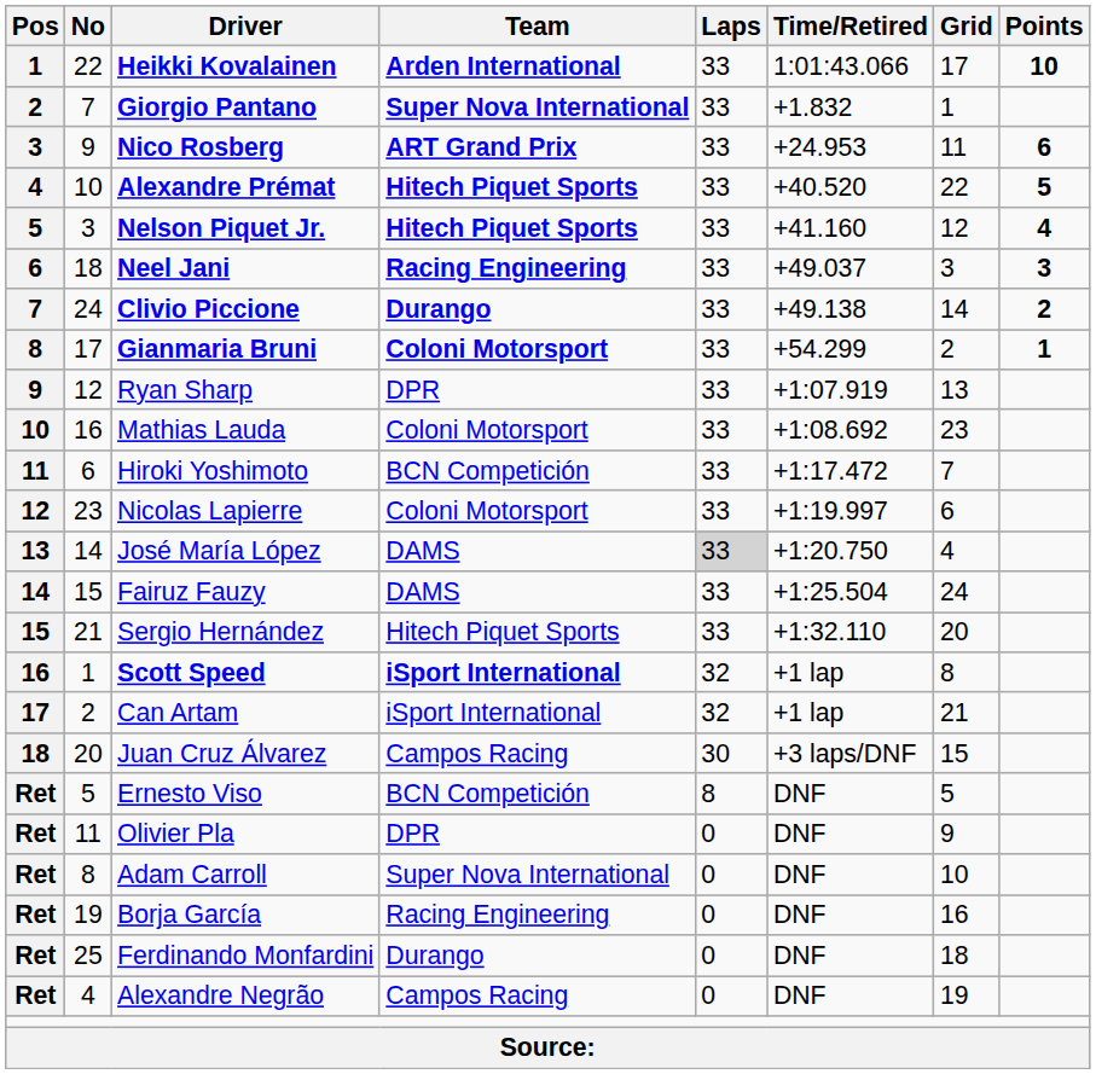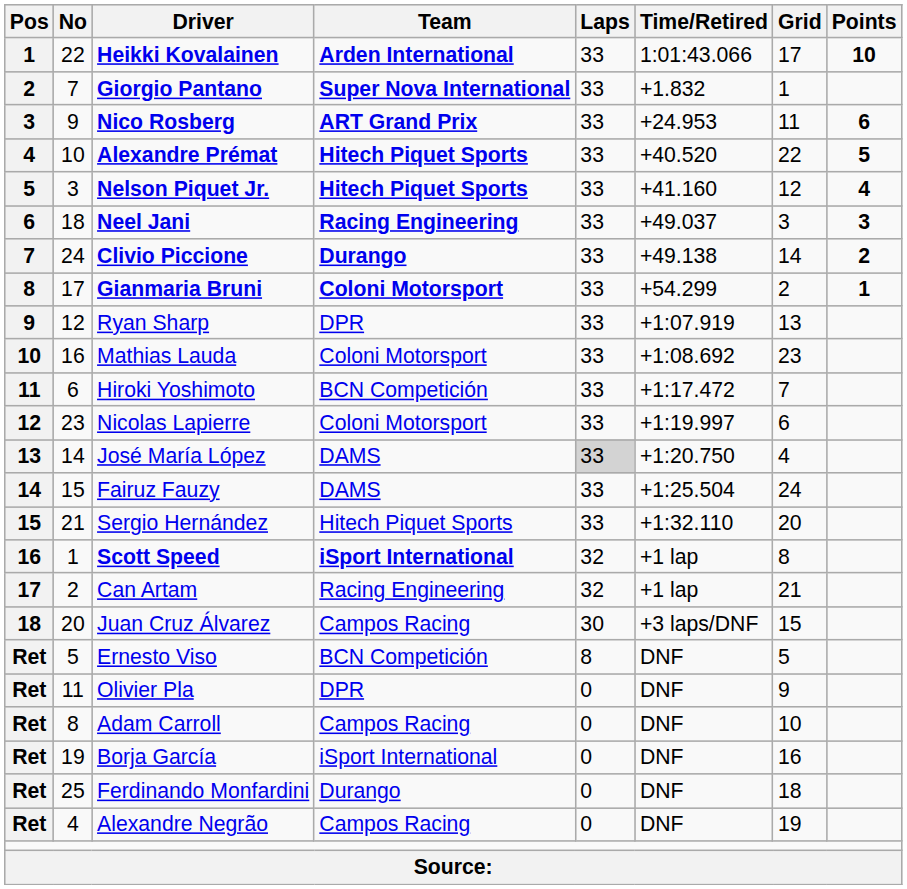 <table class="wikitable" style="font-size:85%">
 <tr>
 <th>Pos</th>
 <th>No</th>
 <th>Driver</th>
 <th>Team</th>
 <th>Laps</th>
 <th>Time/Retired</th>
 <th>Grid</th>
 <th>Points</th>
 </tr>
 <tr>
 <th>1</th>
 <td align="center">22</td>
 <td> <strong><a href='#'>Heikki Kovalainen</a></strong></td>
 <td><strong><a href='#'>Arden International</a></strong></td>
 <td>33</td>
 <td>1:01:43.066</td>
 <td>17</td>
 <td align="center"><strong>10</strong></td>
 </tr>
 <tr>
 <th>2</th>
 <td align="center">7</td>
 <td> <strong><a href='#'>Giorgio Pantano</a></strong></td>
 <td><strong><a href='#'>Super Nova International</a></strong></td>
 <td>33</td>
 <td>+1.832</td>
 <td>1</td>
 <td align="center"><strong></strong></td>
 </tr>
 <tr>
 <th>3</th>
 <td align="center">9</td>
 <td> <strong><a href='#'>Nico Rosberg</a></strong></td>
 <td><strong><a href='#'>ART Grand Prix</a></strong></td>
 <td>33</td>
 <td>+24.953</td>
 <td>11</td>
 <td align="center"><strong>6</strong></td>
 </tr>
 <tr>
 <th>4</th>
 <td align="center">10</td>
 <td> <strong><a href='#'>Alexandre Prémat</a></strong></td>
 <td><strong><a href='#'>Hitech Piquet Sports</a></strong></td>
 <td>33</td>
 <td>+40.520</td>
 <td>22</td>
 <td align="center"><strong>5</strong></td>
 </tr>
 <tr>
 <th>5</th>
 <td align="center">3</td>
 <td> <strong><a href='#'>Nelson Piquet Jr.</a></strong></td>
 <td><strong><a href='#'>Hitech Piquet Sports</a></strong></td>
 <td>33</td>
 <td>+41.160</td>
 <td>12</td>
 <td align="center"><strong>4</strong></td>
 </tr>
 <tr>
 <th>6</th>
 <td align="center">18</td>
 <td> <strong><a href='#'>Neel Jani</a></strong></td>
 <td><strong><a href='#'>Racing Engineering</a></strong></td>
 <td>33</td>
 <td>+49.037</td>
 <td>3</td>
 <td align="center"><strong>3</strong></td>
 </tr>
 <tr>
 <th>7</th>
 <td align="center">24</td>
 <td> <strong><a href='#'>Clivio Piccione</a></strong></td>
 <td><strong><a href='#'>Durango</a></strong></td>
 <td>33</td>
 <td>+49.138</td>
 <td>14</td>
 <td align="center"><strong>2</strong></td>
 </tr>
 <tr>
 <th>8</th>
 <td align="center">17</td>
 <td> <strong><a href='#'>Gianmaria Bruni</a></strong></td>
 <td><strong><a href='#'>Coloni Motorsport</a></strong></td>
 <td>33</td>
 <td>+54.299</td>
 <td>2</td>
 <td align="center"><strong>1</strong></td>
 </tr>
 <tr>
 <th>9</th>
 <td align="center">12</td>
 <td> <a href='#'>Ryan Sharp</a></td>
 <td><a href='#'>DPR</a></td>
 <td>33</td>
 <td>+1:07.919</td>
 <td>13</td>
 <td></td>
 </tr>
 <tr>
 <th>10</th>
 <td align="center">16</td>
 <td> <a href='#'>Mathias Lauda</a></td>
 <td><a href='#'>Coloni Motorsport</a></td>
 <td>33</td>
 <td>+1:08.692</td>
 <td>23</td>
 <td></td>
 </tr>
 <tr>
 <th>11</th>
 <td align="center">6</td>
 <td> <a href='#'>Hiroki Yoshimoto</a></td>
 <td><a href='#'>BCN Competición</a></td>
 <td>33</td>
 <td>+1:17.472</td>
 <td>7</td>
 <td></td>
 </tr>
 <tr>
 <th>12</th>
 <td align="center">23</td>
 <td> <a href='#'>Nicolas Lapierre</a></td>
 <td><a href='#'>Coloni Motorsport</a></td>
 <td>33</td>
 <td>+1:19.997</td>
 <td>6</td>
 <td></td>
 </tr>
 <tr>
 <th>13</th>
 <td align="center">14</td>
 <td> <a href='#'>José María López</a></td>
 <td><a href='#'>DAMS</a></td>
 <td style="background: lightgrey;">33</td>
 <td>+1:20.750</td>
 <td>4</td>
 <td></td>
 </tr>
 <tr>
 <th>14</th>
 <td align="center">15</td>
 <td> <a href='#'>Fairuz Fauzy</a></td>
 <td><a href='#'>DAMS</a></td>
 <td>33</td>
 <td>+1:25.504</td>
 <td>24</td>
 <td></td>
 </tr>
 <tr>
 <th>15</th>
 <td align="center">21</td>
 <td> <a href='#'>Sergio Hernández</a></td>
 <td><a href='#'>Hitech Piquet Sports</a></td>
 <td>33</td>
 <td>+1:32.110</td>
 <td>20</td>
 <td></td>
 </tr>
 <tr>
 <th>16</th>
 <td align="center">1</td>
 <td> <strong><a href='#'>Scott Speed</a></strong></td>
 <td><strong><a href='#'>iSport International</a></strong></td>
 <td>32</td>
 <td>+1 lap</td>
 <td>8</td>
 <td align="center"><strong></strong></td>
 </tr>
 <tr>
 <th>17</th>
 <td align="center">2</td>
 <td> <a href='#'>Can Artam</a></td>
-<td><a href='#'>iSport International</a></td>
+<td><a href='#'>Racing Engineering</a></td>
 <td>32</td>
 <td>+1 lap</td>
 <td>21</td>
 <td></td>
 </tr>
 <tr>
 <th>18</th>
 <td align="center">20</td>
 <td> <a href='#'>Juan Cruz Álvarez</a></td>
 <td><a href='#'>Campos Racing</a></td>
 <td>30</td>
 <td>+3 laps/DNF</td>
 <td>15</td>
 <td></td>
 </tr>
 <tr>
 <th>Ret</th>
 <td align="center">5</td>
 <td> <a href='#'>Ernesto Viso</a></td>
 <td><a href='#'>BCN Competición</a></td>
 <td>8</td>
 <td>DNF</td>
 <td>5</td>
 <td></td>
 </tr>
 <tr>
 <th>Ret</th>
 <td align="center">11</td>
 <td> <a href='#'>Olivier Pla</a></td>
 <td><a href='#'>DPR</a></td>
 <td>0</td>
 <td>DNF</td>
 <td>9</td>
 <td></td>
 </tr>
 <tr>
 <th>Ret</th>
 <td align="center">8</td>
 <td> <a href='#'>Adam Carroll</a></td>
-<td><a href='#'>Super Nova International</a></td>
+<td><a href='#'>Campos Racing</a></td>
 <td>0</td>
 <td>DNF</td>
 <td>10</td>
 <td></td>
 </tr>
 <tr>
 <th>Ret</th>
 <td align="center">19</td>
 <td> <a href='#'>Borja García</a></td>
-<td><a href='#'>Racing Engineering</a></td>
+<td><a href='#'>iSport International</a></td>
 <td>0</td>
 <td>DNF</td>
 <td>16</td>
 <td></td>
 </tr>
 <tr>
 <th>Ret</th>
 <td align="center">25</td>
 <td> <a href='#'>Ferdinando Monfardini</a></td>
 <td><a href='#'>Durango</a></td>
 <td>0</td>
 <td>DNF</td>
 <td>18</td>
 <td></td>
 </tr>
 <tr>
 <th>Ret</th>
 <td align="center">4</td>
 <td> <a href='#'>Alexandre Negrão</a></td>
 <td><a href='#'>Campos Racing</a></td>
 <td>0</td>
 <td>DNF</td>
 <td>19</td>
 <td></td>
 </tr>
 <tr>
 <td colspan=8></td>
 </tr>
 <tr>
 <th colspan=8>Source:</th>
 </tr>
 </table>
